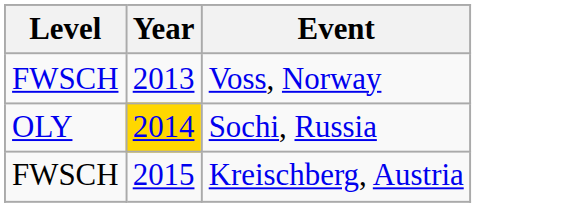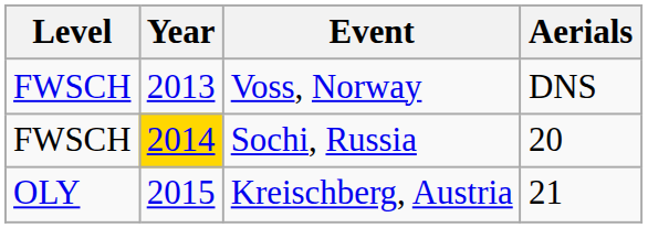 <table class="wikitable">
 <tr>
 <th>Level</th>
 <th>Year</th>
 <th>Event</th>
+<th>Aerials</th>
 </tr>
 <tr>
 <td><a href='#'>FWSCH</a></td>
 <td><a href='#'>2013</a></td>
 <td> <a href='#'>Voss</a>, <a href='#'>Norway</a></td>
+<td>DNS</td>
+</tr>
+<tr>
+<td>FWSCH</td>
+<td style="background: gold;"><a href='#'>2014</a></td>
+<td> <a href='#'>Sochi</a>, <a href='#'>Russia</a></td>
+<td>20</td>
 </tr>
 <tr>
 <td><a href='#'>OLY</a></td>
-<td style="background: gold;"><a href='#'>2014</a></td>
-<td> <a href='#'>Sochi</a>, <a href='#'>Russia</a></td>
-</tr>
-<tr>
-<td>FWSCH</td>
 <td><a href='#'>2015</a></td>
 <td> <a href='#'>Kreischberg</a>, <a href='#'>Austria</a></td>
+<td>21</td>
 </tr>
 </table>
